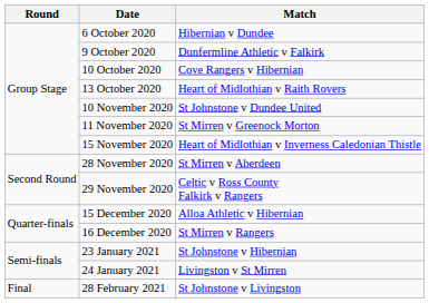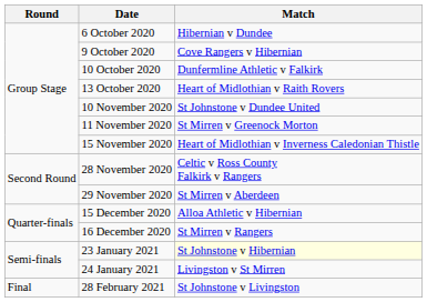 <table class="wikitable">
 <tr>
 <th>Round</th>
 <th>Date</th>
 <th>Match</th>
 </tr>
 <tr>
 <td rowspan=7>Group Stage</td>
 <td>6 October 2020</td>
 <td><a href='#'>Hibernian</a> v <a href='#'>Dundee</a></td>
 </tr>
 <tr>
 <td>9 October 2020</td>
-<td><a href='#'>Dunfermline Athletic</a> v <a href='#'>Falkirk</a></td>
+<td><a href='#'>Cove Rangers</a> v <a href='#'>Hibernian</a></td>
 </tr>
 <tr>
 <td>10 October 2020</td>
-<td><a href='#'>Cove Rangers</a> v <a href='#'>Hibernian</a></td>
+<td><a href='#'>Dunfermline Athletic</a> v <a href='#'>Falkirk</a></td>
 </tr>
 <tr>
 <td>13 October 2020</td>
 <td><a href='#'>Heart of Midlothian</a> v <a href='#'>Raith Rovers</a></td>
 </tr>
 <tr>
 <td>10 November 2020</td>
 <td><a href='#'>St Johnstone</a> v <a href='#'>Dundee United</a></td>
 </tr>
 <tr>
 <td>11 November 2020</td>
 <td><a href='#'>St Mirren</a> v <a href='#'>Greenock Morton</a></td>
 </tr>
 <tr>
 <td>15 November 2020</td>
 <td><a href='#'>Heart of Midlothian</a> v <a href='#'>Inverness Caledonian Thistle</a></td>
 </tr>
 <tr>
 <td rowspan=2>Second Round</td>
 <td>28 November 2020</td>
-<td><a href='#'>St Mirren</a> v <a href='#'>Aberdeen</a></td>
+<td><a href='#'>Celtic</a> v <a href='#'>Ross County</a><br><a href='#'>Falkirk</a> v <a href='#'>Rangers</a></td>
 </tr>
 <tr>
 <td>29 November 2020</td>
-<td><a href='#'>Celtic</a> v <a href='#'>Ross County</a><br><a href='#'>Falkirk</a> v <a href='#'>Rangers</a></td>
+<td><a href='#'>St Mirren</a> v <a href='#'>Aberdeen</a></td>
 </tr>
 <tr>
 <td rowspan=2>Quarter-finals</td>
 <td>15 December 2020</td>
 <td><a href='#'>Alloa Athletic</a> v <a href='#'>Hibernian</a></td>
 </tr>
 <tr>
 <td>16 December 2020</td>
 <td><a href='#'>St Mirren</a> v <a href='#'>Rangers</a></td>
 </tr>
 <tr>
 <td rowspan=2>Semi-finals</td>
 <td>23 January 2021</td>
-<td><a href='#'>St Johnstone</a> v <a href='#'>Hibernian</a></td>
+<td style="background: lightyellow;"><a href='#'>St Johnstone</a> v <a href='#'>Hibernian</a></td>
 </tr>
 <tr>
 <td>24 January 2021</td>
 <td><a href='#'>Livingston</a> v <a href='#'>St Mirren</a></td>
 </tr>
 <tr>
 <td>Final</td>
 <td>28 February 2021</td>
 <td><a href='#'>St Johnstone</a> v <a href='#'>Livingston</a></td>
 </tr>
 </table>
